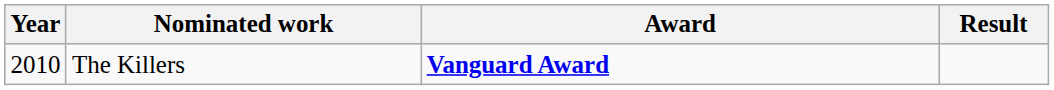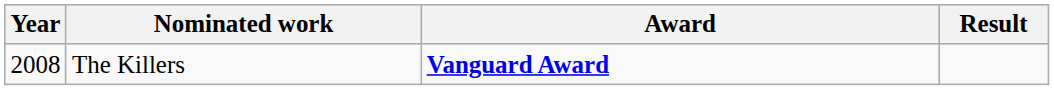 <table class="wikitable">
 <tr>
 <th>Year</th>
 <th width="220">Nominated work</th>
 <th width="325">Award</th>
 <th width="62">Result</th>
 </tr>
 <tr>
-<td>2010</td>
+<td>2008</td>
 <td>The Killers</td>
 <td><strong><a href='#'>Vanguard Award</a></strong></td>
 <td></td>
 </tr>
 </table>
